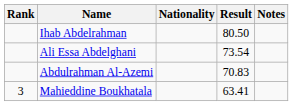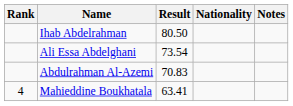 <table class="wikitable sortable" style="text-align:center;font-size:95%">
 <tr>
 <th>Rank</th>
 <th>Name</th>
+<th>Result</th>
 <th>Nationality</th>
-<th>Result</th>
 <th>Notes</th>
 </tr>
 <tr>
 <td></td>
 <td align=left><a href='#'>Ihab Abdelrahman</a></td>
+<td>80.50</td>
 <td align=left></td>
-<td>80.50</td>
 <td></td>
 </tr>
 <tr>
 <td></td>
 <td align=left><a href='#'>Ali Essa Abdelghani</a></td>
+<td>73.54</td>
 <td align=left></td>
-<td>73.54</td>
 <td></td>
 </tr>
 <tr>
 <td></td>
 <td align=left><a href='#'>Abdulrahman Al-Azemi</a></td>
+<td>70.83</td>
 <td align=left></td>
-<td>70.83</td>
 <td></td>
 </tr>
 <tr>
-<td>3</td>
+<td>4</td>
 <td align=left><a href='#'>Mahieddine Boukhatala</a></td>
+<td>63.41</td>
 <td align=left></td>
-<td>63.41</td>
 <td></td>
 </tr>
 </table>
